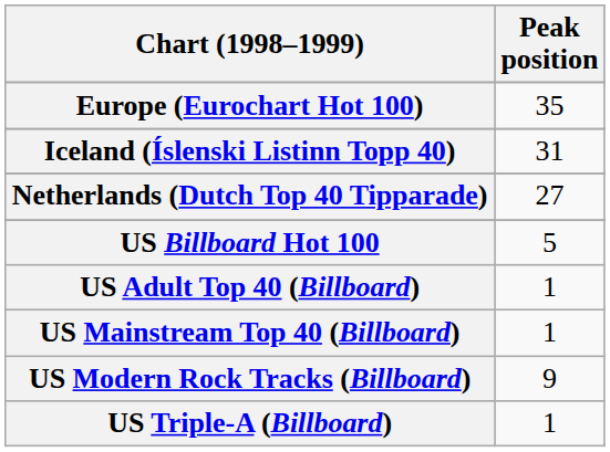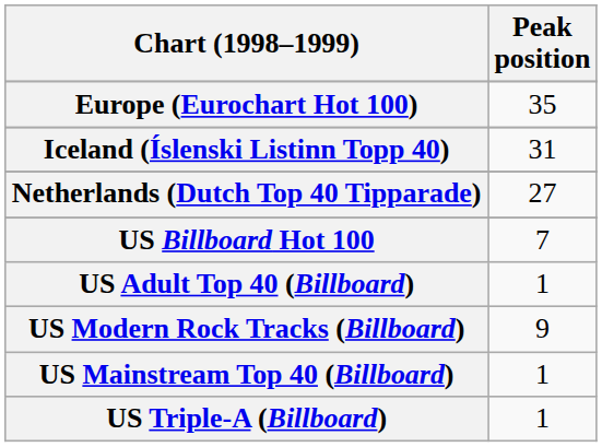 <table class="wikitable sortable plainrowheaders" style="text-align:center">
 <tr>
 <th>Chart (1998–1999)</th>
 <th>Peak<br>position</th>
 </tr>
 <tr>
 </tr>
 <tr>
 </tr>
 <tr>
 </tr>
 <tr>
 <th scope="row">Europe (<a href='#'>Eurochart Hot 100</a>)</th>
 <td>35</td>
 </tr>
 <tr>
 </tr>
 <tr>
 <th scope="row">Iceland (<a href='#'>Íslenski Listinn Topp 40</a>)</th>
 <td>31</td>
 </tr>
 <tr>
 </tr>
 <tr>
 <th scope="row">Netherlands (<a href='#'>Dutch Top 40 Tipparade</a>)</th>
 <td>27</td>
 </tr>
 <tr>
 </tr>
 <tr>
 </tr>
 <tr>
 </tr>
 <tr>
 </tr>
 <tr>
 <th scope="row">US <a href='#'><em>Billboard</em> Hot 100</a></th>
-<td>5</td>
+<td>7</td>
 </tr>
 <tr>
 <th scope="row">US <a href='#'>Adult Top 40</a> (<em><a href='#'>Billboard</a></em>)</th>
-<td>1</td>
-</tr>
-<tr>
-<th scope="row">US <a href='#'>Mainstream Top 40</a> (<em><a href='#'>Billboard</a></em>)</th>
 <td>1</td>
 </tr>
 <tr>
 <th scope="row">US <a href='#'>Modern Rock Tracks</a> (<em><a href='#'>Billboard</a></em>)</th>
 <td>9</td>
 </tr>
 <tr>
+<th scope="row">US <a href='#'>Mainstream Top 40</a> (<em><a href='#'>Billboard</a></em>)</th>
+<td>1</td>
+</tr>
+<tr>
 <th scope="row">US <a href='#'>Triple-A</a> (<em><a href='#'>Billboard</a></em>)</th>
 <td>1</td>
 </tr>
 </table>
